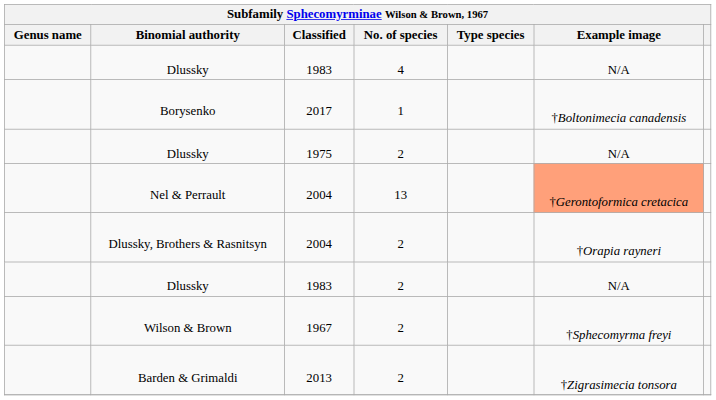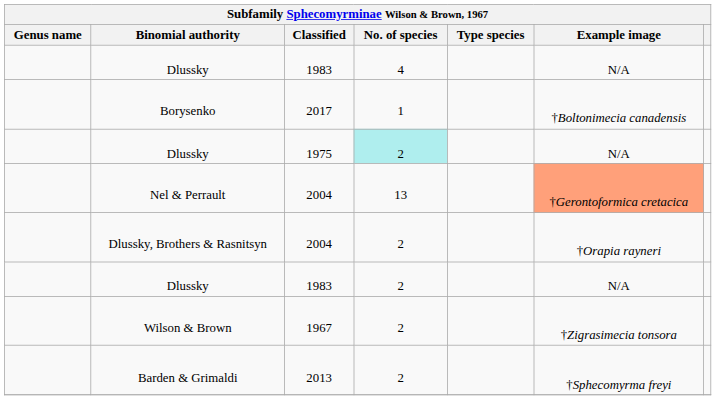 <table class="wikitable sortable" style="width:100%;text-align:center">
 <tr>
 <th colspan="100%" align="center" bgcolor=#d3d3a4>Subfamily <a href='#'>Sphecomyrminae</a> <small>Wilson & Brown, 1967</small></th>
 </tr>
 <tr>
 <th>Genus name</th>
 <th>Binomial authority</th>
 <th>Classified</th>
 <th>No. of species</th>
 <th>Type species</th>
 <th class="unsortable">Example image</th>
 <th class="unsortable"></th>
 </tr>
 <tr>
 <td><br></td>
 <td><br>Dlussky</td>
 <td><br>1983</td>
 <td><br>4</td>
 <td><br></td>
 <td><br>N/A</td>
 <td><br></td>
 </tr>
 <tr>
 <td><br></td>
 <td><br>Borysenko</td>
 <td><br>2017</td>
 <td><br>1</td>
 <td><br></td>
 <td><br><br>†<em>Boltonimecia canadensis</em></td>
 <td><br></td>
 </tr>
 <tr>
 <td><br></td>
 <td><br>Dlussky</td>
 <td><br>1975</td>
-<td><br>2</td>
+<td style="background: paleturquoise;"><br>2</td>
 <td><br></td>
 <td><br>N/A</td>
 <td><br></td>
 </tr>
 <tr>
 <td><br></td>
 <td><br>Nel & Perrault</td>
 <td><br>2004</td>
 <td><br>13</td>
 <td><br></td>
 <td style="background: lightsalmon;"><br><br>†<em>Gerontoformica cretacica</em></td>
 <td><br></td>
 </tr>
 <tr>
 <td><br></td>
 <td><br>Dlussky, Brothers & Rasnitsyn</td>
 <td><br>2004</td>
 <td><br>2</td>
 <td><br></td>
 <td><br><br>†<em>Orapia rayneri</em></td>
 <td><br></td>
 </tr>
 <tr>
 <td><br></td>
 <td><br>Dlussky</td>
 <td><br>1983</td>
 <td><br>2</td>
 <td><br></td>
 <td><br>N/A</td>
 <td><br></td>
 </tr>
 <tr>
 <td><br></td>
 <td><br>Wilson & Brown</td>
 <td><br>1967</td>
 <td><br>2</td>
 <td><br></td>
-<td><br><br>†<em>Sphecomyrma freyi</em></td>
+<td><br><br>†<em>Zigrasimecia tonsora</em></td>
 <td><br></td>
 </tr>
 <tr>
 <td><br></td>
 <td><br>Barden & Grimaldi</td>
 <td><br>2013</td>
 <td><br>2</td>
 <td><br></td>
-<td><br><br>†<em>Zigrasimecia tonsora</em></td>
+<td><br><br>†<em>Sphecomyrma freyi</em></td>
 <td><br></td>
 </tr>
 <tr>
 </tr>
 </table>
